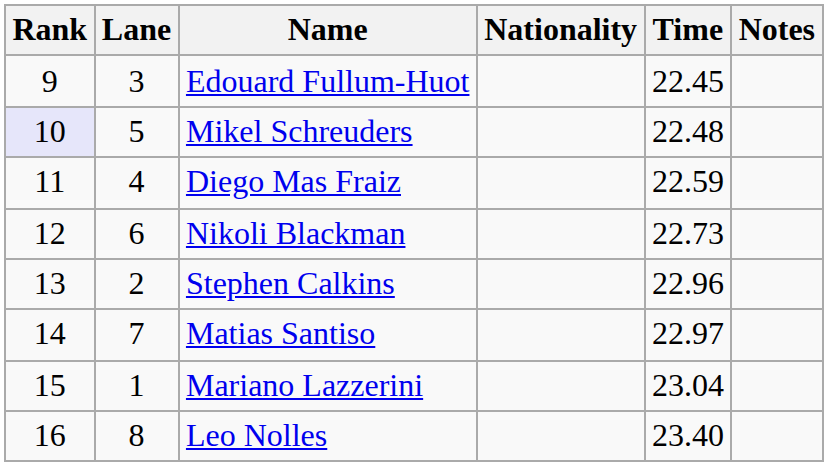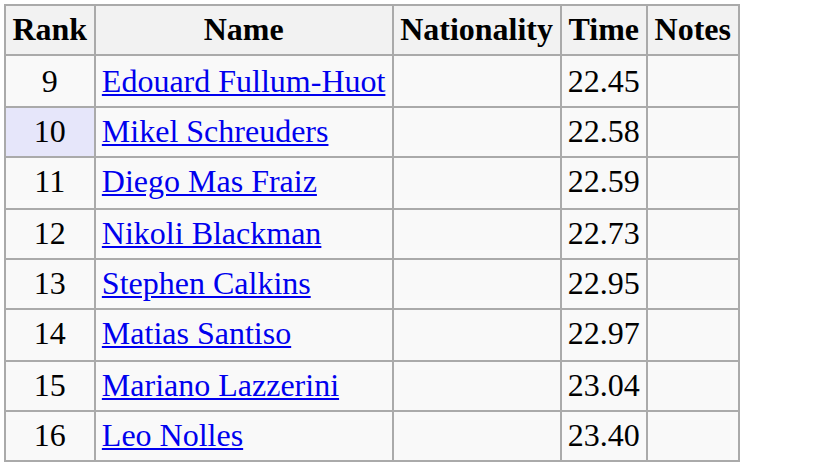 <table class="wikitable sortable" style="text-align:center">
 <tr>
 <th>Rank</th>
-<th>Lane</th>
 <th>Name</th>
 <th>Nationality</th>
 <th>Time</th>
 <th>Notes</th>
 </tr>
 <tr>
 <td>9</td>
-<td>3</td>
 <td align="left"><a href='#'>Edouard Fullum-Huot</a></td>
 <td align="left"></td>
 <td>22.45</td>
 <td></td>
 </tr>
 <tr>
 <td style="background: lavender;">10</td>
-<td>5</td>
 <td align="left"><a href='#'>Mikel Schreuders</a></td>
 <td align="left"></td>
-<td>22.48</td>
+<td>22.58</td>
 <td></td>
 </tr>
 <tr>
 <td>11</td>
-<td>4</td>
 <td align="left"><a href='#'>Diego Mas Fraiz</a></td>
 <td align="left"></td>
 <td>22.59</td>
 <td></td>
 </tr>
 <tr>
 <td>12</td>
-<td>6</td>
 <td align="left"><a href='#'>Nikoli Blackman</a></td>
 <td align="left"></td>
 <td>22.73</td>
 <td></td>
 </tr>
 <tr>
 <td>13</td>
-<td>2</td>
 <td align="left"><a href='#'>Stephen Calkins</a></td>
 <td align="left"></td>
-<td>22.96</td>
+<td>22.95</td>
 <td></td>
 </tr>
 <tr>
 <td>14</td>
-<td>7</td>
 <td align="left"><a href='#'>Matias Santiso</a></td>
 <td align="left"></td>
 <td>22.97</td>
 <td></td>
 </tr>
 <tr>
 <td>15</td>
-<td>1</td>
 <td align="left"><a href='#'>Mariano Lazzerini</a></td>
 <td align="left"></td>
 <td>23.04</td>
 <td></td>
 </tr>
 <tr>
 <td>16</td>
-<td>8</td>
 <td align="left"><a href='#'>Leo Nolles</a></td>
 <td align="left"></td>
 <td>23.40</td>
 <td></td>
 </tr>
 </table>
